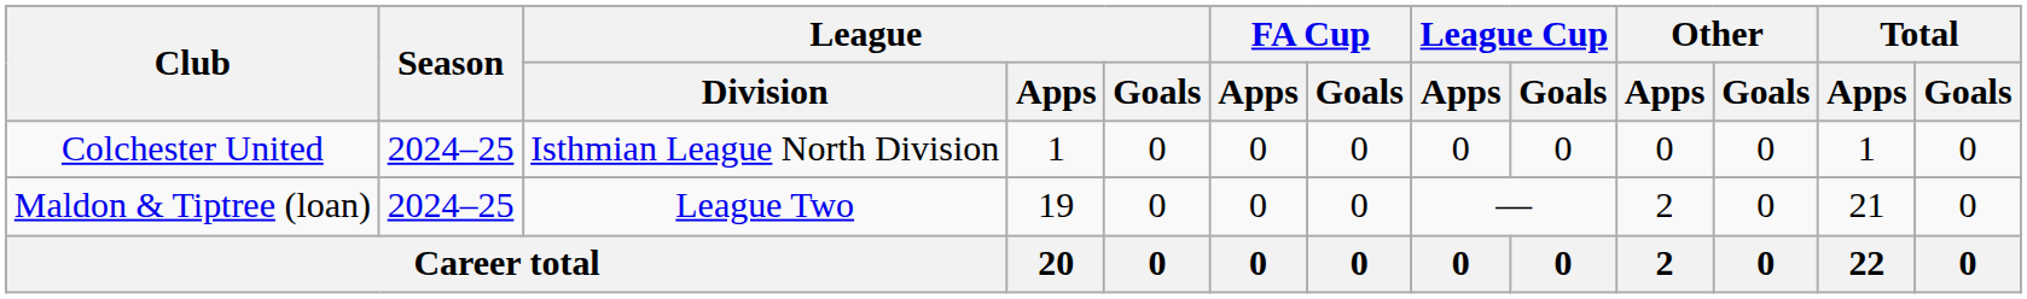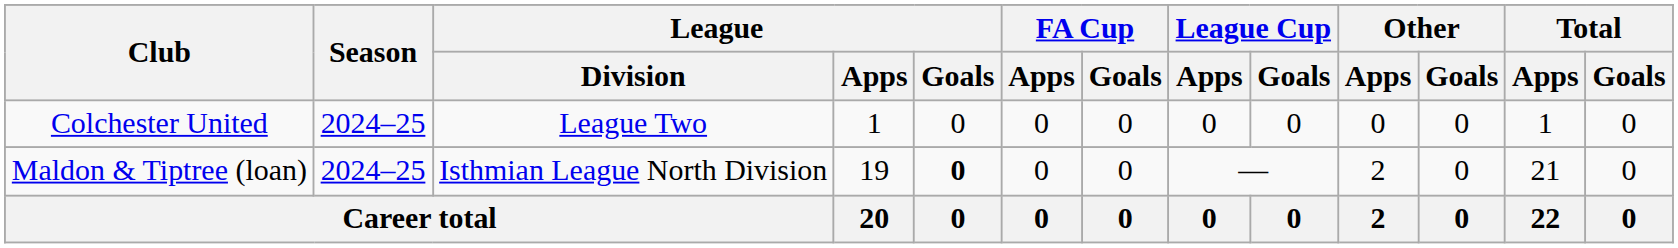 <table class="wikitable" style="text-align: center">
 <tr>
 <th rowspan="2">Club</th>
 <th rowspan="2">Season</th>
 <th colspan="3">League</th>
 <th colspan="2"><a href='#'>FA Cup</a></th>
 <th colspan="2"><a href='#'>League Cup</a></th>
 <th colspan="2">Other</th>
 <th colspan="2">Total</th>
 </tr>
 <tr>
 <th>Division</th>
 <th>Apps</th>
 <th>Goals</th>
 <th>Apps</th>
 <th>Goals</th>
 <th>Apps</th>
 <th>Goals</th>
 <th>Apps</th>
 <th>Goals</th>
 <th>Apps</th>
 <th>Goals</th>
 </tr>
 <tr>
 <td><a href='#'>Colchester United</a></td>
 <td><a href='#'>2024–25</a></td>
-<td><a href='#'>Isthmian League</a> North Division</td>
+<td><a href='#'>League Two</a></td>
 <td>1</td>
 <td>0</td>
 <td>0</td>
 <td>0</td>
 <td>0</td>
 <td>0</td>
 <td>0</td>
 <td>0</td>
 <td>1</td>
 <td>0</td>
 </tr>
 <tr>
 <td><a href='#'>Maldon & Tiptree</a> (loan)</td>
 <td><a href='#'>2024–25</a></td>
-<td><a href='#'>League Two</a></td>
+<td><a href='#'>Isthmian League</a> North Division</td>
 <td>19</td>
-<td>0</td>
+<td><strong>0</strong></td>
 <td>0</td>
 <td>0</td>
 <td colspan="2">—</td>
 <td>2</td>
 <td>0</td>
 <td>21</td>
 <td>0</td>
 </tr>
 <tr>
 <th colspan="3">Career total</th>
 <th>20</th>
 <th>0</th>
 <th>0</th>
 <th>0</th>
 <th>0</th>
 <th>0</th>
 <th>2</th>
 <th>0</th>
 <th>22</th>
 <th>0</th>
 </tr>
 </table>
